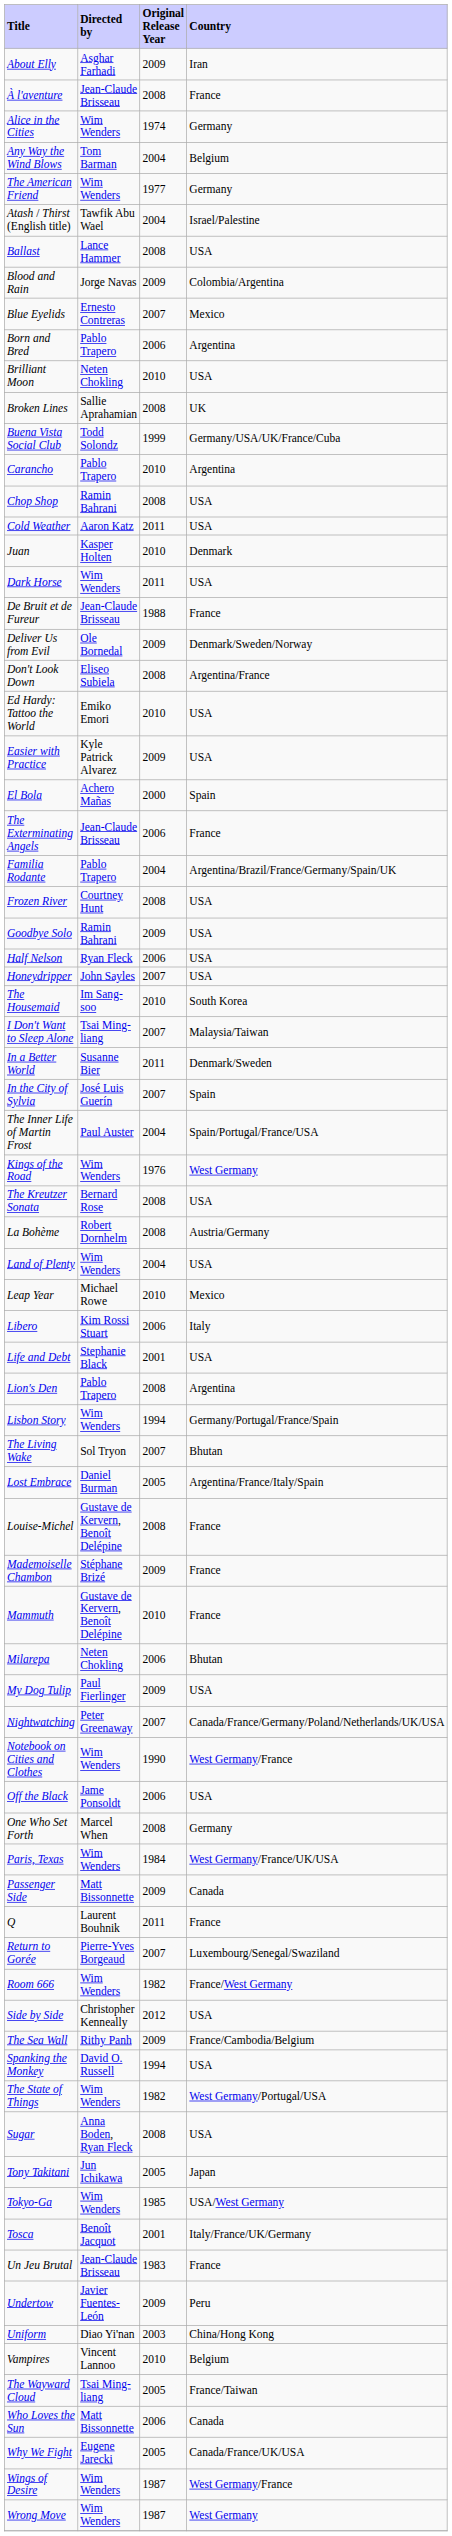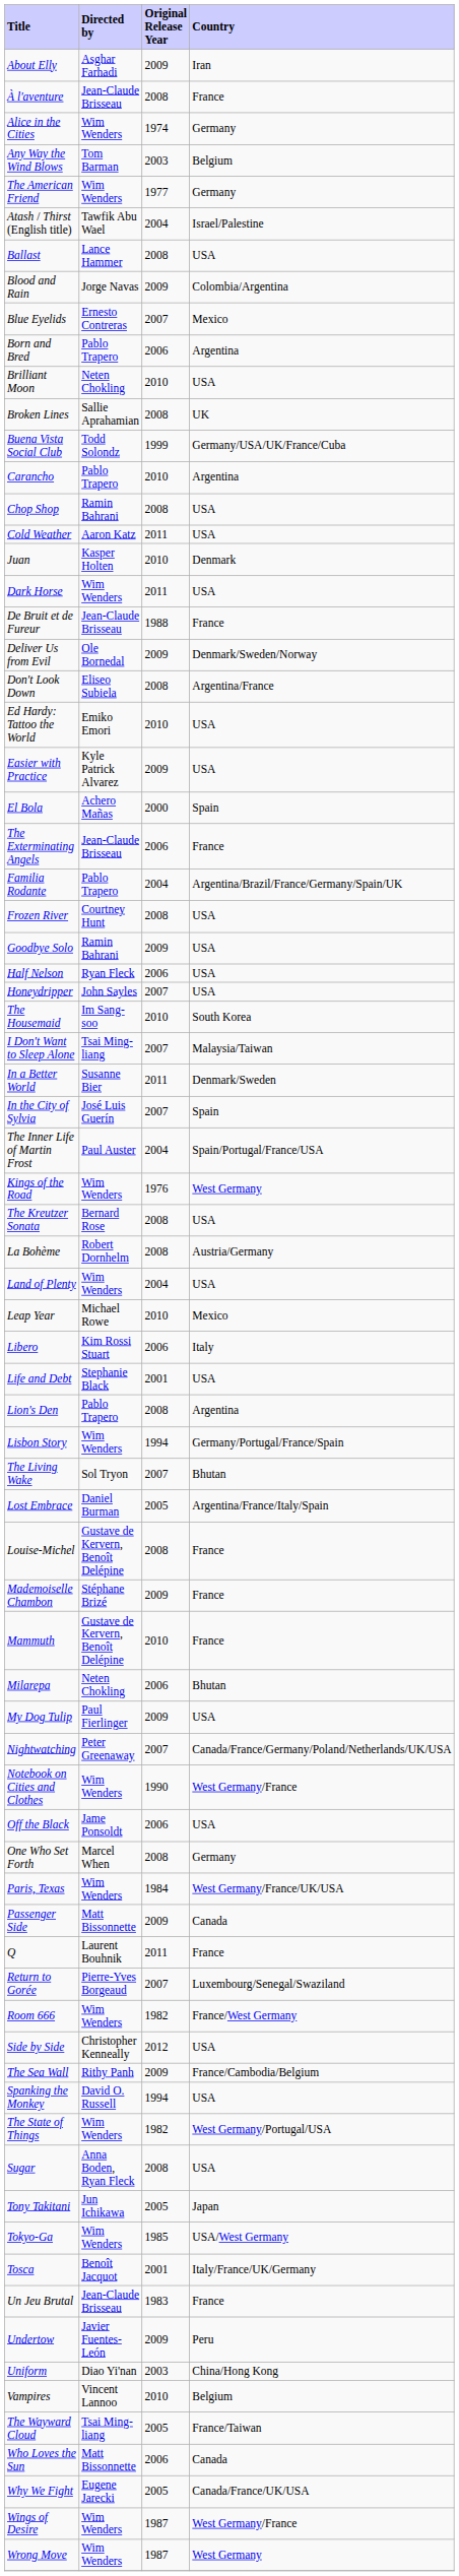 <table class="wikitable">
 <tr>
 <td bgcolor="#CCCCFF"><strong>Title</strong></td>
 <td bgcolor="#CCCCFF"><strong>Directed by</strong></td>
 <td bgcolor="#CCCCFF"><strong>Original Release Year</strong></td>
 <td bgcolor="#CCCCFF"><strong>Country</strong></td>
 </tr>
 <tr>
 <td><em><a href='#'>About Elly</a></em></td>
 <td><a href='#'>Asghar Farhadi</a></td>
 <td>2009</td>
 <td>Iran</td>
 </tr>
 <tr>
 <td><em><a href='#'>À l'aventure</a></em></td>
 <td><a href='#'>Jean-Claude Brisseau</a></td>
 <td>2008</td>
 <td>France</td>
 </tr>
 <tr>
 <td><em><a href='#'>Alice in the Cities</a></em></td>
 <td><a href='#'>Wim Wenders</a></td>
 <td>1974</td>
 <td>Germany</td>
 </tr>
 <tr>
 <td><em><a href='#'>Any Way the Wind Blows</a></em></td>
 <td><a href='#'>Tom Barman</a></td>
-<td>2004</td>
+<td>2003</td>
 <td>Belgium</td>
 </tr>
 <tr>
 <td><em><a href='#'>The American Friend</a></em></td>
 <td><a href='#'>Wim Wenders</a></td>
 <td>1977</td>
 <td>Germany</td>
 </tr>
 <tr>
 <td><em>Atash</em> / <em>Thirst</em> (English title)</td>
 <td>Tawfik Abu Wael</td>
 <td>2004</td>
 <td>Israel/Palestine</td>
 </tr>
 <tr>
 <td><em><a href='#'>Ballast</a></em></td>
 <td><a href='#'>Lance Hammer</a></td>
 <td>2008</td>
 <td>USA</td>
 </tr>
 <tr>
 <td><em>Blood and Rain</em></td>
 <td>Jorge Navas</td>
 <td>2009</td>
 <td>Colombia/Argentina</td>
 </tr>
 <tr>
 <td><em>Blue Eyelids</em></td>
 <td><a href='#'>Ernesto Contreras</a></td>
 <td>2007</td>
 <td>Mexico</td>
 </tr>
 <tr>
 <td><em>Born and Bred</em></td>
 <td><a href='#'>Pablo Trapero</a></td>
 <td>2006</td>
 <td>Argentina</td>
 </tr>
 <tr>
 <td><em>Brilliant Moon</em></td>
 <td><a href='#'>Neten Chokling</a></td>
 <td>2010</td>
 <td>USA</td>
 </tr>
 <tr>
 <td><em>Broken Lines</em></td>
 <td>Sallie Aprahamian</td>
 <td>2008</td>
 <td>UK</td>
 </tr>
 <tr>
 <td><em><a href='#'>Buena Vista Social Club</a></em></td>
 <td><a href='#'>Todd Solondz</a></td>
 <td>1999</td>
 <td>Germany/USA/UK/France/Cuba</td>
 </tr>
 <tr>
 <td><em><a href='#'>Carancho</a></em></td>
 <td><a href='#'>Pablo Trapero</a></td>
 <td>2010</td>
 <td>Argentina</td>
 </tr>
 <tr>
 <td><em><a href='#'>Chop Shop</a></em></td>
 <td><a href='#'>Ramin Bahrani</a></td>
 <td>2008</td>
 <td>USA</td>
 </tr>
 <tr>
 <td><em><a href='#'>Cold Weather</a></em></td>
 <td><a href='#'>Aaron Katz</a></td>
 <td>2011</td>
 <td>USA</td>
 </tr>
 <tr>
 <td><em>Juan</em></td>
 <td><a href='#'>Kasper Holten</a></td>
 <td>2010</td>
 <td>Denmark</td>
 </tr>
 <tr>
 <td><em><a href='#'>Dark Horse</a></em></td>
 <td><a href='#'>Wim Wenders</a></td>
 <td>2011</td>
 <td>USA</td>
 </tr>
 <tr>
 <td><em>De Bruit et de Fureur</em></td>
 <td><a href='#'>Jean-Claude Brisseau</a></td>
 <td>1988</td>
 <td>France</td>
 </tr>
 <tr>
 <td><em>Deliver Us from Evil</em></td>
 <td><a href='#'>Ole Bornedal</a></td>
 <td>2009</td>
 <td>Denmark/Sweden/Norway</td>
 </tr>
 <tr>
 <td><em>Don't Look Down</em></td>
 <td><a href='#'>Eliseo Subiela</a></td>
 <td>2008</td>
 <td>Argentina/France</td>
 </tr>
 <tr>
 <td><em>Ed Hardy: Tattoo the World</em></td>
 <td>Emiko Emori</td>
 <td>2010</td>
 <td>USA</td>
 </tr>
 <tr>
 <td><em><a href='#'>Easier with Practice</a></em></td>
 <td>Kyle Patrick Alvarez</td>
 <td>2009</td>
 <td>USA</td>
 </tr>
 <tr>
 <td><em><a href='#'>El Bola</a></em></td>
 <td><a href='#'>Achero Mañas</a></td>
 <td>2000</td>
 <td>Spain</td>
 </tr>
 <tr>
 <td><em><a href='#'>The Exterminating Angels</a></em></td>
 <td><a href='#'>Jean-Claude Brisseau</a></td>
 <td>2006</td>
 <td>France</td>
 </tr>
 <tr>
 <td><em><a href='#'>Familia Rodante</a></em></td>
 <td><a href='#'>Pablo Trapero</a></td>
 <td>2004</td>
 <td>Argentina/Brazil/France/Germany/Spain/UK</td>
 </tr>
 <tr>
 <td><em><a href='#'>Frozen River</a></em></td>
 <td><a href='#'>Courtney Hunt</a></td>
 <td>2008</td>
 <td>USA</td>
 </tr>
 <tr>
 <td><em><a href='#'>Goodbye Solo</a></em></td>
 <td><a href='#'>Ramin Bahrani</a></td>
 <td>2009</td>
 <td>USA</td>
 </tr>
 <tr>
 <td><em><a href='#'>Half Nelson</a></em></td>
 <td><a href='#'>Ryan Fleck</a></td>
 <td>2006</td>
 <td>USA</td>
 </tr>
 <tr>
 <td><em><a href='#'>Honeydripper</a></em></td>
 <td><a href='#'>John Sayles</a></td>
 <td>2007</td>
 <td>USA</td>
 </tr>
 <tr>
 <td><em><a href='#'>The Housemaid</a></em></td>
 <td><a href='#'>Im Sang-soo</a></td>
 <td>2010</td>
 <td>South Korea</td>
 </tr>
 <tr>
 <td><em><a href='#'>I Don't Want to Sleep Alone</a></em></td>
 <td><a href='#'>Tsai Ming-liang</a></td>
 <td>2007</td>
 <td>Malaysia/Taiwan</td>
 </tr>
 <tr>
 <td><em><a href='#'>In a Better World</a></em></td>
 <td><a href='#'>Susanne Bier</a></td>
 <td>2011</td>
 <td>Denmark/Sweden</td>
 </tr>
 <tr>
 <td><em><a href='#'>In the City of Sylvia</a></em></td>
 <td><a href='#'>José Luis Guerín</a></td>
 <td>2007</td>
 <td>Spain</td>
 </tr>
 <tr>
 <td><em>The Inner Life of Martin Frost</em></td>
 <td><a href='#'>Paul Auster</a></td>
 <td>2004</td>
 <td>Spain/Portugal/France/USA</td>
 </tr>
 <tr>
 <td><em><a href='#'>Kings of the Road</a></em></td>
 <td><a href='#'>Wim Wenders</a></td>
 <td>1976</td>
 <td><a href='#'>West Germany</a></td>
 </tr>
 <tr>
 <td><em><a href='#'>The Kreutzer Sonata</a></em></td>
 <td><a href='#'>Bernard Rose</a></td>
 <td>2008</td>
 <td>USA</td>
 </tr>
 <tr>
 <td><em>La Bohème</em></td>
 <td><a href='#'>Robert Dornhelm</a></td>
 <td>2008</td>
 <td>Austria/Germany</td>
 </tr>
 <tr>
 <td><em><a href='#'>Land of Plenty</a></em></td>
 <td><a href='#'>Wim Wenders</a></td>
 <td>2004</td>
 <td>USA</td>
 </tr>
 <tr>
 <td><em>Leap Year</em></td>
 <td>Michael Rowe</td>
 <td>2010</td>
 <td>Mexico</td>
 </tr>
 <tr>
 <td><em><a href='#'>Libero</a></em></td>
 <td><a href='#'>Kim Rossi Stuart</a></td>
 <td>2006</td>
 <td>Italy</td>
 </tr>
 <tr>
 <td><em><a href='#'>Life and Debt</a></em></td>
 <td><a href='#'>Stephanie Black</a></td>
 <td>2001</td>
 <td>USA</td>
 </tr>
 <tr>
 <td><em><a href='#'>Lion's Den</a></em></td>
 <td><a href='#'>Pablo Trapero</a></td>
 <td>2008</td>
 <td>Argentina</td>
 </tr>
 <tr>
 <td><em><a href='#'>Lisbon Story</a></em></td>
 <td><a href='#'>Wim Wenders</a></td>
 <td>1994</td>
 <td>Germany/Portugal/France/Spain</td>
 </tr>
 <tr>
 <td><em><a href='#'>The Living Wake</a></em></td>
 <td>Sol Tryon</td>
 <td>2007</td>
 <td>Bhutan</td>
 </tr>
 <tr>
 <td><em><a href='#'>Lost Embrace</a></em></td>
 <td><a href='#'>Daniel Burman</a></td>
 <td>2005</td>
 <td>Argentina/France/Italy/Spain</td>
 </tr>
 <tr>
 <td><em>Louise-Michel</em></td>
 <td><a href='#'>Gustave de Kervern</a>, <a href='#'>Benoît Delépine</a></td>
 <td>2008</td>
 <td>France</td>
 </tr>
 <tr>
 <td><em><a href='#'>Mademoiselle Chambon</a></em></td>
 <td><a href='#'>Stéphane Brizé</a></td>
 <td>2009</td>
 <td>France</td>
 </tr>
 <tr>
 <td><em><a href='#'>Mammuth</a></em></td>
 <td><a href='#'>Gustave de Kervern</a>, <a href='#'>Benoît Delépine</a></td>
 <td>2010</td>
 <td>France</td>
 </tr>
 <tr>
 <td><em><a href='#'>Milarepa</a></em></td>
 <td><a href='#'>Neten Chokling</a></td>
 <td>2006</td>
 <td>Bhutan</td>
 </tr>
 <tr>
 <td><em><a href='#'>My Dog Tulip</a></em></td>
 <td><a href='#'>Paul Fierlinger</a></td>
 <td>2009</td>
 <td>USA</td>
 </tr>
 <tr>
 <td><em><a href='#'>Nightwatching</a></em></td>
 <td><a href='#'>Peter Greenaway</a></td>
 <td>2007</td>
 <td>Canada/France/Germany/Poland/Netherlands/UK/USA</td>
 </tr>
 <tr>
 <td><em><a href='#'>Notebook on Cities and Clothes</a></em></td>
 <td><a href='#'>Wim Wenders</a></td>
 <td>1990</td>
 <td><a href='#'>West Germany</a>/France</td>
 </tr>
 <tr>
 <td><em><a href='#'>Off the Black</a></em></td>
 <td><a href='#'>Jame Ponsoldt</a></td>
 <td>2006</td>
 <td>USA</td>
 </tr>
 <tr>
 <td><em>One Who Set Forth</em></td>
 <td>Marcel When</td>
 <td>2008</td>
 <td>Germany</td>
 </tr>
 <tr>
 <td><em><a href='#'>Paris, Texas</a></em></td>
 <td><a href='#'>Wim Wenders</a></td>
 <td>1984</td>
 <td><a href='#'>West Germany</a>/France/UK/USA</td>
 </tr>
 <tr>
 <td><em><a href='#'>Passenger Side</a></em></td>
 <td><a href='#'>Matt Bissonnette</a></td>
 <td>2009</td>
 <td>Canada</td>
 </tr>
 <tr>
 <td><em>Q</em></td>
 <td>Laurent Bouhnik</td>
 <td>2011</td>
 <td>France</td>
 </tr>
 <tr>
 <td><em><a href='#'>Return to Gorée</a></em></td>
 <td><a href='#'>Pierre-Yves Borgeaud</a></td>
 <td>2007</td>
 <td>Luxembourg/Senegal/Swaziland</td>
 </tr>
 <tr>
 <td><em><a href='#'>Room 666</a></em></td>
 <td><a href='#'>Wim Wenders</a></td>
 <td>1982</td>
 <td>France/<a href='#'>West Germany</a></td>
 </tr>
 <tr>
 <td><em><a href='#'>Side by Side</a></em></td>
 <td>Christopher Kenneally</td>
 <td>2012</td>
 <td>USA</td>
 </tr>
 <tr>
 <td><em><a href='#'>The Sea Wall</a></em></td>
 <td><a href='#'>Rithy Panh</a></td>
 <td>2009</td>
 <td>France/Cambodia/Belgium</td>
 </tr>
 <tr>
 <td><em><a href='#'>Spanking the Monkey</a></em></td>
 <td><a href='#'>David O. Russell</a></td>
 <td>1994</td>
 <td>USA</td>
 </tr>
 <tr>
 <td><em><a href='#'>The State of Things</a></em></td>
 <td><a href='#'>Wim Wenders</a></td>
 <td>1982</td>
 <td><a href='#'>West Germany</a>/Portugal/USA</td>
 </tr>
 <tr>
 <td><em><a href='#'>Sugar</a></em></td>
 <td><a href='#'>Anna Boden</a>, <a href='#'>Ryan Fleck</a></td>
 <td>2008</td>
 <td>USA</td>
 </tr>
 <tr>
 <td><em><a href='#'>Tony Takitani</a></em></td>
 <td><a href='#'>Jun Ichikawa</a></td>
 <td>2005</td>
 <td>Japan</td>
 </tr>
 <tr>
 <td><em><a href='#'>Tokyo-Ga</a></em></td>
 <td><a href='#'>Wim Wenders</a></td>
 <td>1985</td>
 <td>USA/<a href='#'>West Germany</a></td>
 </tr>
 <tr>
 <td><em><a href='#'>Tosca</a></em></td>
 <td><a href='#'>Benoît Jacquot</a></td>
 <td>2001</td>
 <td>Italy/France/UK/Germany</td>
 </tr>
 <tr>
 <td><em>Un Jeu Brutal</em></td>
 <td><a href='#'>Jean-Claude Brisseau</a></td>
 <td>1983</td>
 <td>France</td>
 </tr>
 <tr>
 <td><em><a href='#'>Undertow</a></em></td>
 <td><a href='#'>Javier Fuentes-León</a></td>
 <td>2009</td>
 <td>Peru</td>
 </tr>
 <tr>
 <td><em><a href='#'>Uniform</a></em></td>
 <td>Diao Yi'nan</td>
 <td>2003</td>
 <td>China/Hong Kong</td>
 </tr>
 <tr>
 <td><em>Vampires</em></td>
 <td>Vincent Lannoo</td>
 <td>2010</td>
 <td>Belgium</td>
 </tr>
 <tr>
 <td><em><a href='#'>The Wayward Cloud</a></em></td>
 <td><a href='#'>Tsai Ming-liang</a></td>
 <td>2005</td>
 <td>France/Taiwan</td>
 </tr>
 <tr>
 <td><em><a href='#'>Who Loves the Sun</a></em></td>
 <td><a href='#'>Matt Bissonnette</a></td>
 <td>2006</td>
 <td>Canada</td>
 </tr>
 <tr>
 <td><em><a href='#'>Why We Fight</a></em></td>
 <td><a href='#'>Eugene Jarecki</a></td>
 <td>2005</td>
 <td>Canada/France/UK/USA</td>
 </tr>
 <tr>
 <td><em><a href='#'>Wings of Desire</a></em></td>
 <td><a href='#'>Wim Wenders</a></td>
 <td>1987</td>
 <td><a href='#'>West Germany</a>/France</td>
 </tr>
 <tr>
 <td><em><a href='#'>Wrong Move</a></em></td>
 <td><a href='#'>Wim Wenders</a></td>
 <td>1987</td>
 <td><a href='#'>West Germany</a></td>
 </tr>
 <tr>
 </tr>
 </table>
